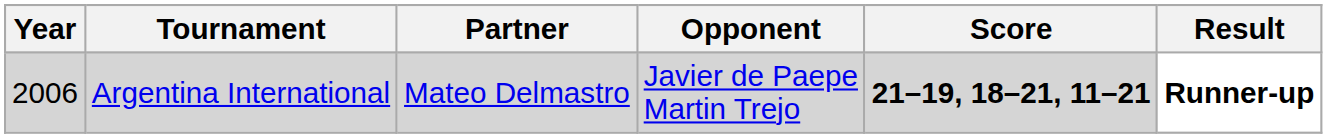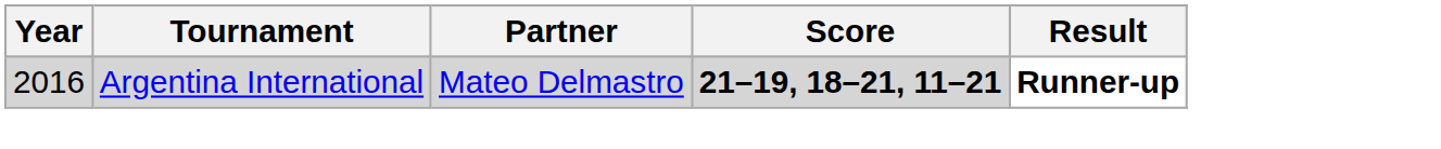 <table class="sortable wikitable" style="font-size: 90%;">
 <tr>
 <th>Year</th>
 <th>Tournament</th>
 <th>Partner</th>
-<th>Opponent</th>
 <th>Score</th>
 <th>Result</th>
 </tr>
 <tr style="background:#D5D5D5">
-<td align="center">2006</td>
+<td align="center">2016</td>
 <td align="left"><a href='#'>Argentina International</a></td>
 <td align="left"> <a href='#'>Mateo Delmastro</a></td>
-<td align="left"> <a href='#'>Javier de Paepe</a> <br>  <a href='#'>Martin Trejo</a></td>
 <td align="left"><strong>21–19, 18–21, 11–21</strong></td>
 <td style="text-align:left; background:white"> <strong>Runner-up</strong></td>
 </tr>
 </table>
